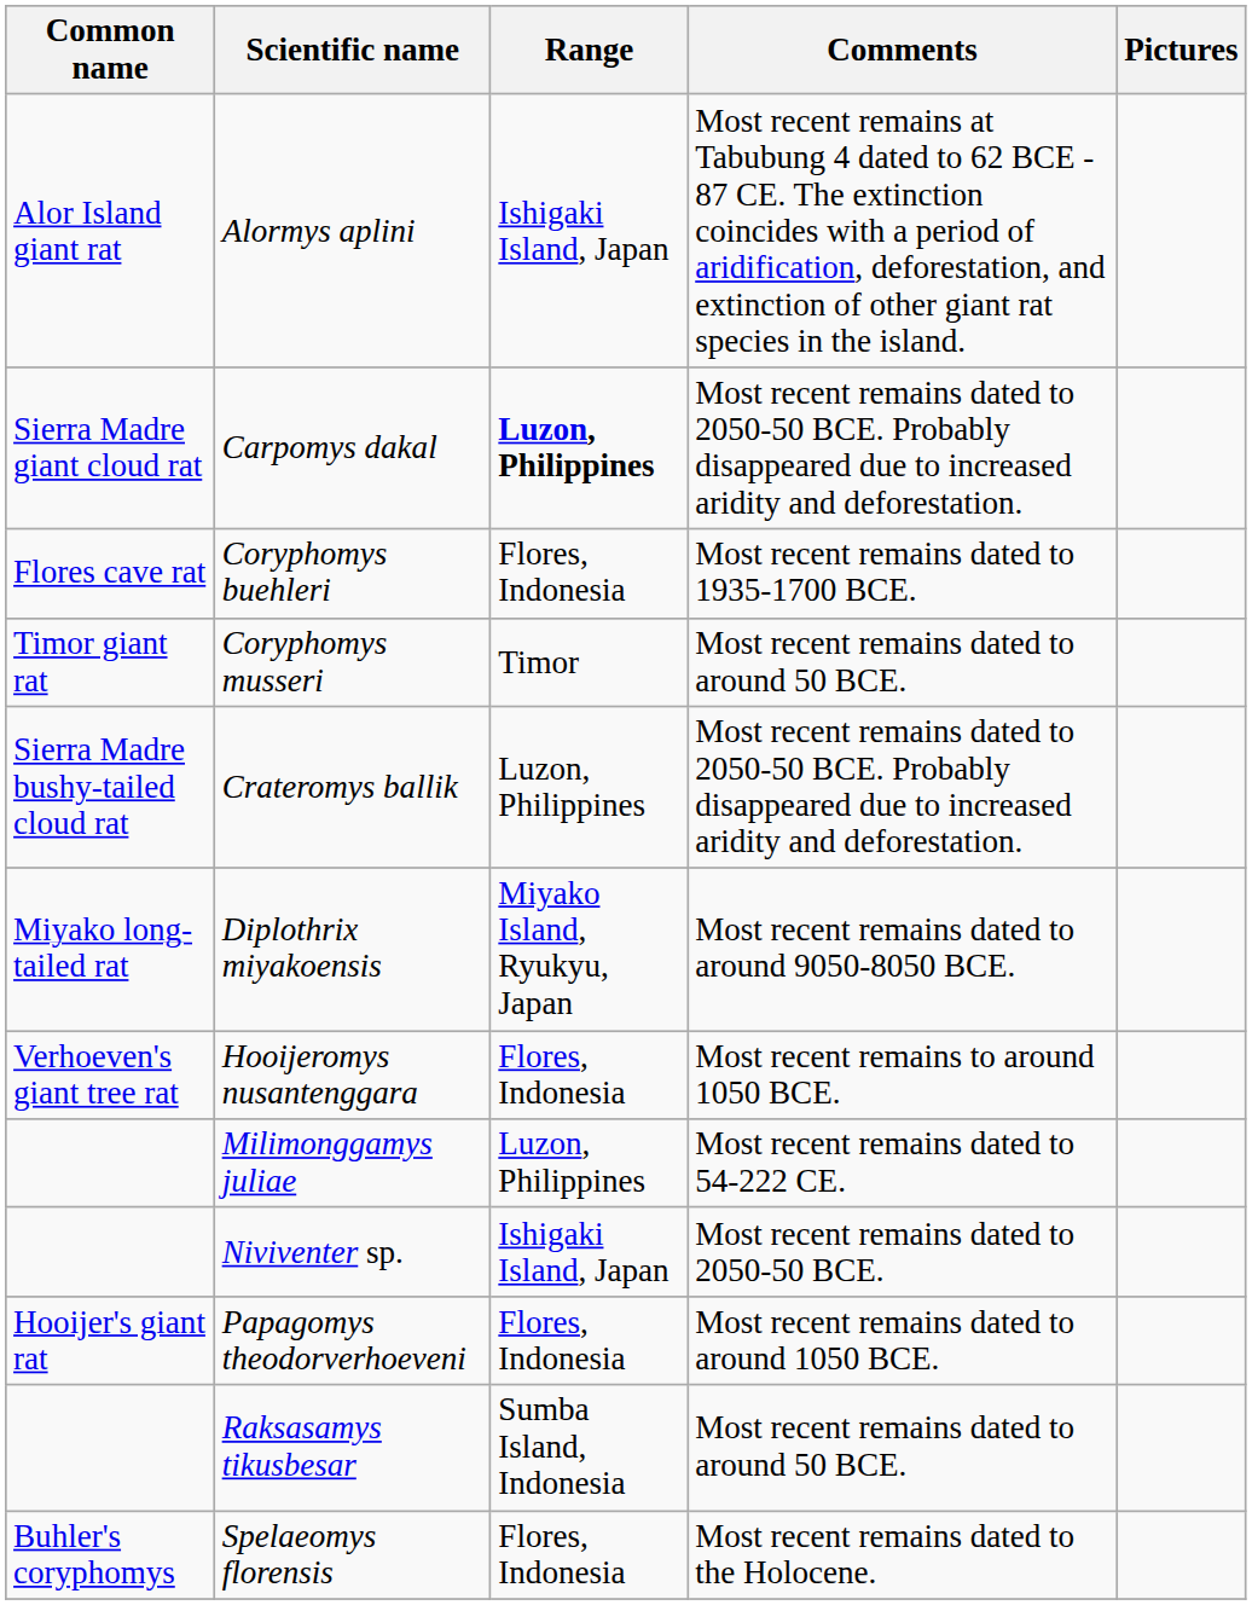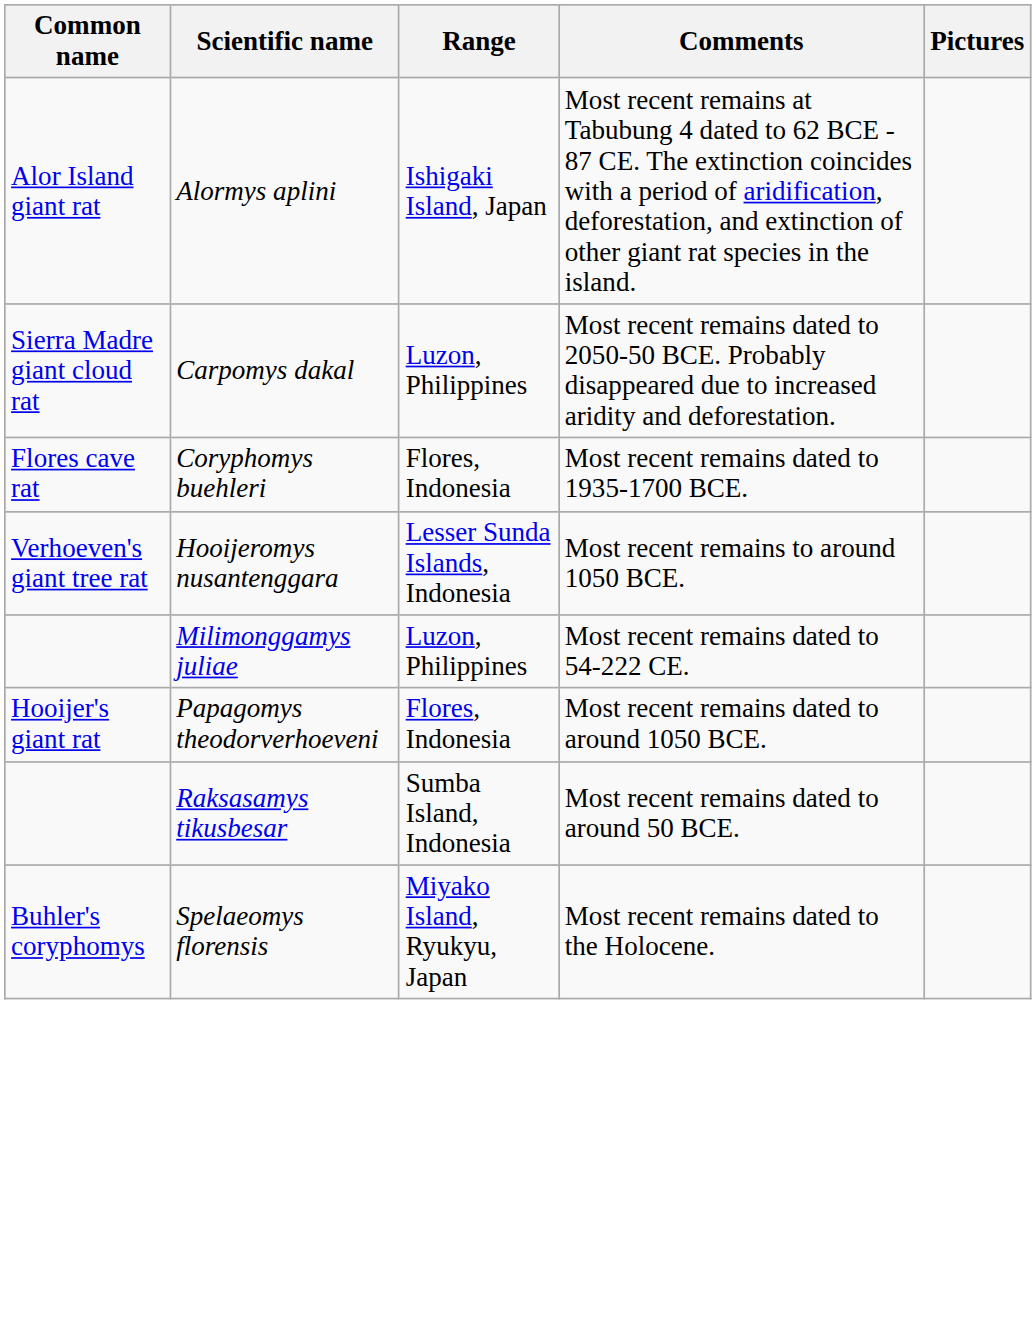 <table class="wikitable">
 <tr>
 <th>Common name</th>
 <th>Scientific name</th>
 <th>Range</th>
 <th class="unsortable">Comments</th>
 <th class="unsortable">Pictures</th>
 </tr>
 <tr>
 <td><a href='#'>Alor Island giant rat</a></td>
 <td><em>Alormys aplini</em></td>
 <td><a href='#'>Ishigaki Island</a>, Japan</td>
 <td>Most recent remains at Tabubung 4 dated to 62 BCE - 87 CE. The extinction coincides with a period of <a href='#'>aridification</a>, deforestation, and extinction of other giant rat species in the island.</td>
 </tr>
 <tr>
 <td><a href='#'>Sierra Madre giant cloud rat</a></td>
 <td><em>Carpomys dakal</em></td>
-<td><strong><a href='#'>Luzon</a>, Philippines</strong></td>
+<td><a href='#'>Luzon</a>, Philippines</td>
 <td>Most recent remains dated to 2050-50 BCE. Probably disappeared due to increased aridity and deforestation.</td>
 <td></td>
 </tr>
 <tr>
 <td><a href='#'>Flores cave rat</a></td>
 <td><em>Coryphomys buehleri</em></td>
 <td>Flores, Indonesia</td>
 <td>Most recent remains dated to 1935-1700 BCE.</td>
 <td></td>
 </tr>
 <tr>
-<td><a href='#'>Timor giant rat</a></td>
-<td><em>Coryphomys musseri</em></td>
-<td>Timor</td>
-<td>Most recent remains dated to around 50 BCE.</td>
-<td></td>
-</tr>
-<tr>
-<td><a href='#'>Sierra Madre bushy-tailed cloud rat</a></td>
-<td><em>Crateromys ballik</em></td>
-<td>Luzon, Philippines</td>
-<td>Most recent remains dated to 2050-50 BCE. Probably disappeared due to increased aridity and deforestation.</td>
-<td></td>
-</tr>
-<tr>
-<td><a href='#'>Miyako long-tailed rat</a></td>
-<td><em>Diplothrix miyakoensis</em></td>
-<td><a href='#'>Miyako Island</a>, Ryukyu, Japan</td>
-<td>Most recent remains dated to around 9050-8050 BCE.</td>
-<td></td>
-</tr>
-<tr>
 <td><a href='#'>Verhoeven's giant tree rat</a></td>
 <td><em>Hooijeromys nusantenggara</em></td>
-<td><a href='#'>Flores</a>, Indonesia</td>
+<td><a href='#'>Lesser Sunda Islands</a>, Indonesia</td>
 <td>Most recent remains to around 1050 BCE.</td>
 <td></td>
 </tr>
 <tr>
 <td></td>
 <td><em><a href='#'>Milimonggamys juliae</a></em></td>
 <td><a href='#'>Luzon</a>, Philippines</td>
 <td>Most recent remains dated to 54-222 CE.</td>
-<td></td>
-</tr>
-<tr>
-<td></td>
-<td><em><a href='#'>Niviventer</a></em> sp.</td>
-<td><a href='#'>Ishigaki Island</a>, Japan</td>
-<td>Most recent remains dated to 2050-50 BCE.</td>
 <td></td>
 </tr>
 <tr>
 <td><a href='#'>Hooijer's giant rat</a></td>
 <td><em>Papagomys theodorverhoeveni</em></td>
 <td><a href='#'>Flores</a>, Indonesia</td>
 <td>Most recent remains dated to around 1050 BCE.</td>
 <td></td>
 </tr>
 <tr>
 <td></td>
 <td><em><a href='#'>Raksasamys tikusbesar</a></em></td>
 <td>Sumba Island, Indonesia</td>
 <td>Most recent remains dated to around 50 BCE.</td>
 <td></td>
 </tr>
 <tr>
 <td><a href='#'>Buhler's coryphomys</a></td>
 <td><em>Spelaeomys florensis</em></td>
-<td>Flores, Indonesia</td>
+<td><a href='#'>Miyako Island</a>, Ryukyu, Japan</td>
 <td>Most recent remains dated to the Holocene.</td>
 <td></td>
 </tr>
 </table>
